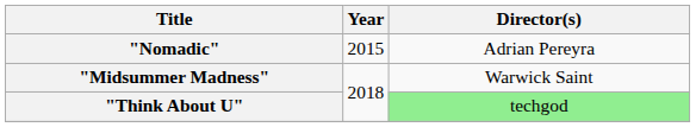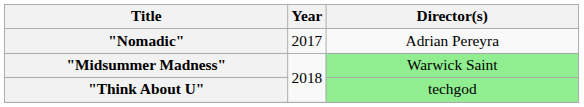 <table class="wikitable plainrowheaders" style="text-align:center;">
 <tr>
 <th scope="col" style="width:18em;">Title</th>
 <th scope="col">Year</th>
 <th scope="col" style="width:16em;">Director(s)</th>
 </tr>
 <tr>
 <th scope="row">"Nomadic"<br></th>
-<td>2015</td>
+<td>2017</td>
 <td>Adrian Pereyra</td>
 </tr>
 <tr>
 <th scope="row">"Midsummer Madness"<br></th>
 <td rowspan= "2">2018</td>
-<td>Warwick Saint</td>
+<td style="background: lightgreen;">Warwick Saint</td>
 </tr>
 <tr>
 <th scope="row">"Think About U" <br></th>
 <td style="background: lightgreen;">techgod</td>
 </tr>
 <tr>
 </tr>
 </table>
